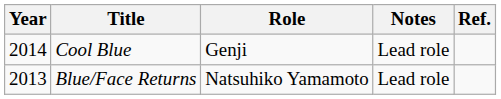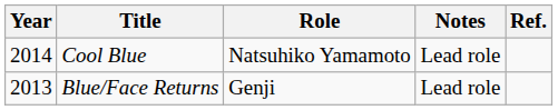 <table class="wikitable">
 <tr>
 <th>Year</th>
 <th>Title</th>
 <th>Role</th>
 <th>Notes</th>
 <th>Ref.</th>
 </tr>
 <tr>
 <td>2014</td>
 <td><em>Cool Blue</em></td>
-<td>Genji</td>
+<td>Natsuhiko Yamamoto</td>
 <td>Lead role</td>
 <td></td>
 </tr>
 <tr>
 <td>2013</td>
 <td><em>Blue/Face Returns</em></td>
-<td>Natsuhiko Yamamoto</td>
+<td>Genji</td>
 <td>Lead role</td>
 <td></td>
 </tr>
 </table>
